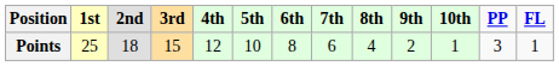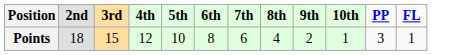 <table class="wikitable" style="font-size:85%; text-align:center">
 <tr>
 <th>Position</th>
-<td style="background:#ffffbf"> <strong>1st</strong> </td>
 <td style="background:#dfdfdf"> <strong>2nd</strong> </td>
 <td style="background:#ffdf9f"> <strong>3rd</strong> </td>
 <td style="background:#dfffdf"> <strong>4th</strong> </td>
 <td style="background:#dfffdf"> <strong>5th</strong> </td>
 <td style="background:#dfffdf"> <strong>6th</strong> </td>
 <td style="background:#dfffdf"> <strong>7th</strong> </td>
 <td style="background:#dfffdf"> <strong>8th</strong> </td>
 <td style="background:#dfffdf"> <strong>9th</strong> </td>
 <td style="background:#dfffdf"> <strong>10th</strong> </td>
 <td> <strong><a href='#'>PP</a></strong> </td>
 <td> <strong><a href='#'>FL</a></strong> </td>
 </tr>
 <tr>
 <th>Points</th>
-<td style="background:#ffffbf">25</td>
 <td style="background:#dfdfdf">18</td>
 <td style="background:#ffdf9f">15</td>
 <td style="background:#dfffdf">12</td>
 <td style="background:#dfffdf">10</td>
 <td style="background:#dfffdf">8</td>
 <td style="background:#dfffdf">6</td>
 <td style="background:#dfffdf">4</td>
 <td style="background:#dfffdf">2</td>
 <td style="background:#dfffdf">1</td>
 <td>3</td>
 <td>1</td>
 </tr>
 </table>
